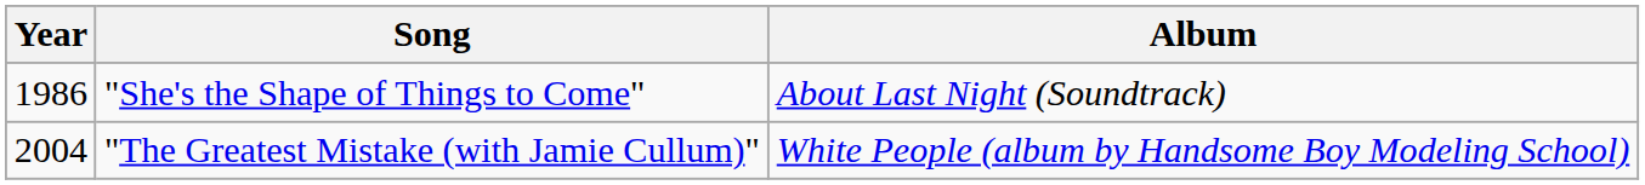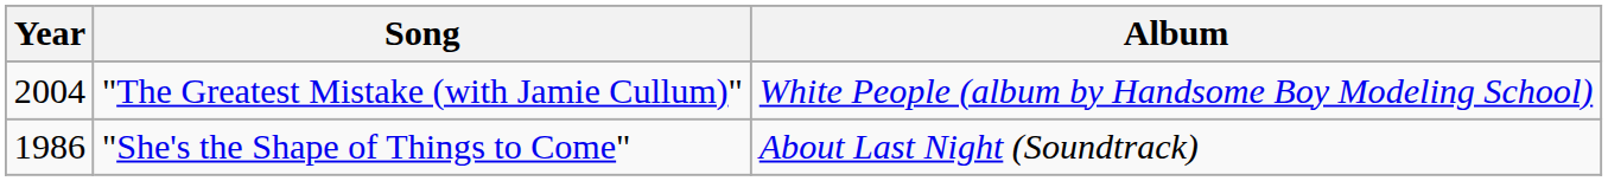 <table class="wikitable sortable">
 <tr>
 <th>Year</th>
 <th>Song</th>
 <th>Album</th>
 </tr>
 <tr>
+<td>2004</td>
+<td>"<a href='#'>The Greatest Mistake (with Jamie Cullum)</a>"</td>
+<td><em><a href='#'>White People (album by Handsome Boy Modeling School)</a></em></td>
+</tr>
+<tr>
 <td>1986</td>
 <td>"<a href='#'>She's the Shape of Things to Come</a>"</td>
 <td><em><a href='#'>About Last Night</a> (Soundtrack)</em></td>
 </tr>
-<tr>
-<td>2004</td>
-<td>"<a href='#'>The Greatest Mistake (with Jamie Cullum)</a>"</td>
-<td><em><a href='#'>White People (album by Handsome Boy Modeling School)</a></em></td>
-</tr>
 </table>
